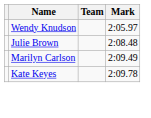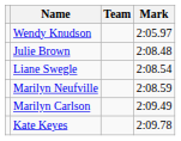 <table class=wikitable>
 <tr>
 <th></th>
 <th>Name</th>
 <th>Team</th>
 <th>Mark</th>
 </tr>
 <tr>
 <td></td>
 <td><a href='#'>Wendy Knudson</a></td>
 <td></td>
 <td>2:05.97</td>
 </tr>
 <tr>
 <td></td>
 <td><a href='#'>Julie Brown</a></td>
 <td></td>
 <td>2:08.48</td>
 </tr>
 <tr>
 <td></td>
+<td><a href='#'>Liane Swegle</a></td>
+<td></td>
+<td>2:08.54</td>
+</tr>
+<tr>
+<td></td>
+<td><a href='#'>Marilyn Neufville</a></td>
+<td></td>
+<td>2:08.59</td>
+</tr>
+<tr>
+<td></td>
 <td><a href='#'>Marilyn Carlson</a></td>
 <td></td>
 <td>2:09.49</td>
 </tr>
 <tr>
 <td></td>
 <td><a href='#'>Kate Keyes</a></td>
 <td></td>
 <td>2:09.78</td>
 </tr>
 </table>
